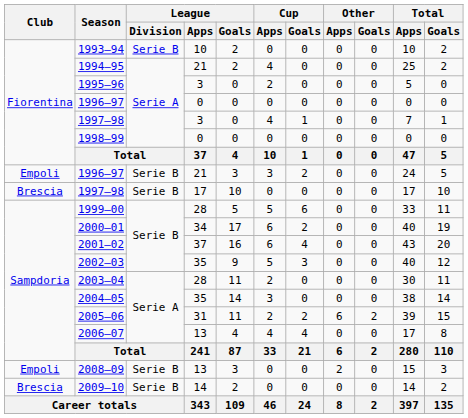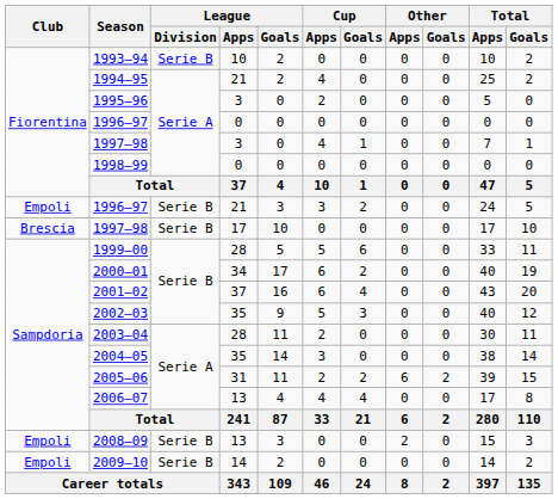 <table class="wikitable" style="text-align:center">
 <tr>
 <th rowspan="2">Club</th>
 <th rowspan="2">Season</th>
 <th colspan="3">League</th>
 <th colspan="2">Cup</th>
 <th colspan="2">Other</th>
 <th colspan="2">Total</th>
 </tr>
 <tr>
 <th>Division</th>
 <th>Apps</th>
 <th>Goals</th>
 <th>Apps</th>
 <th>Goals</th>
 <th>Apps</th>
 <th>Goals</th>
 <th>Apps</th>
 <th>Goals</th>
 </tr>
 <tr>
 <td rowspan="7"><a href='#'>Fiorentina</a></td>
 <td><a href='#'>1993–94</a></td>
 <td><a href='#'>Serie B</a></td>
 <td>10</td>
 <td>2</td>
 <td>0</td>
 <td>0</td>
 <td>0</td>
 <td>0</td>
 <td>10</td>
 <td>2</td>
 </tr>
 <tr>
 <td><a href='#'>1994–95</a></td>
 <td rowspan="5"><a href='#'>Serie A</a></td>
 <td>21</td>
 <td>2</td>
 <td>4</td>
 <td>0</td>
 <td>0</td>
 <td>0</td>
 <td>25</td>
 <td>2</td>
 </tr>
 <tr>
 <td><a href='#'>1995–96</a></td>
 <td>3</td>
 <td>0</td>
 <td>2</td>
 <td>0</td>
 <td>0</td>
 <td>0</td>
 <td>5</td>
 <td>0</td>
 </tr>
 <tr>
 <td><a href='#'>1996–97</a></td>
 <td>0</td>
 <td>0</td>
 <td>0</td>
 <td>0</td>
 <td>0</td>
 <td>0</td>
 <td>0</td>
 <td>0</td>
 </tr>
 <tr>
 <td><a href='#'>1997–98</a></td>
 <td>3</td>
 <td>0</td>
 <td>4</td>
 <td>1</td>
 <td>0</td>
 <td>0</td>
 <td>7</td>
 <td>1</td>
 </tr>
 <tr>
 <td><a href='#'>1998–99</a></td>
 <td>0</td>
 <td>0</td>
 <td>0</td>
 <td>0</td>
 <td>0</td>
 <td>0</td>
 <td>0</td>
 <td>0</td>
 </tr>
 <tr>
 <th colspan="2">Total</th>
 <th>37</th>
 <th>4</th>
 <th>10</th>
 <th>1</th>
 <th>0</th>
 <th>0</th>
 <th>47</th>
 <th>5</th>
 </tr>
 <tr>
 <td><a href='#'>Empoli</a></td>
 <td><a href='#'>1996–97</a></td>
 <td>Serie B</td>
 <td>21</td>
 <td>3</td>
 <td>3</td>
 <td>2</td>
 <td>0</td>
 <td>0</td>
 <td>24</td>
 <td>5</td>
 </tr>
 <tr>
 <td><a href='#'>Brescia</a></td>
 <td><a href='#'>1997–98</a></td>
 <td>Serie B</td>
 <td>17</td>
 <td>10</td>
 <td>0</td>
 <td>0</td>
 <td>0</td>
 <td>0</td>
 <td>17</td>
 <td>10</td>
 </tr>
 <tr>
 <td rowspan="9"><a href='#'>Sampdoria</a></td>
 <td><a href='#'>1999–00</a></td>
 <td rowspan="4">Serie B</td>
 <td>28</td>
 <td>5</td>
 <td>5</td>
 <td>6</td>
 <td>0</td>
 <td>0</td>
 <td>33</td>
 <td>11</td>
 </tr>
 <tr>
 <td><a href='#'>2000–01</a></td>
 <td>34</td>
 <td>17</td>
 <td>6</td>
 <td>2</td>
 <td>0</td>
 <td>0</td>
 <td>40</td>
 <td>19</td>
 </tr>
 <tr>
 <td><a href='#'>2001–02</a></td>
 <td>37</td>
 <td>16</td>
 <td>6</td>
 <td>4</td>
 <td>0</td>
 <td>0</td>
 <td>43</td>
 <td>20</td>
 </tr>
 <tr>
 <td><a href='#'>2002–03</a></td>
 <td>35</td>
 <td>9</td>
 <td>5</td>
 <td>3</td>
 <td>0</td>
 <td>0</td>
 <td>40</td>
 <td>12</td>
 </tr>
 <tr>
 <td><a href='#'>2003–04</a></td>
 <td rowspan="4">Serie A</td>
 <td>28</td>
 <td>11</td>
 <td>2</td>
 <td>0</td>
 <td>0</td>
 <td>0</td>
 <td>30</td>
 <td>11</td>
 </tr>
 <tr>
 <td><a href='#'>2004–05</a></td>
 <td>35</td>
 <td>14</td>
 <td>3</td>
 <td>0</td>
 <td>0</td>
 <td>0</td>
 <td>38</td>
 <td>14</td>
 </tr>
 <tr>
 <td><a href='#'>2005–06</a></td>
 <td>31</td>
 <td>11</td>
 <td>2</td>
 <td>2</td>
 <td>6</td>
 <td>2</td>
 <td>39</td>
 <td>15</td>
 </tr>
 <tr>
 <td><a href='#'>2006–07</a></td>
 <td>13</td>
 <td>4</td>
 <td>4</td>
 <td>4</td>
 <td>0</td>
 <td>0</td>
 <td>17</td>
 <td>8</td>
 </tr>
 <tr>
 <th colspan="2">Total</th>
 <th>241</th>
 <th>87</th>
 <th>33</th>
 <th>21</th>
 <th>6</th>
 <th>2</th>
 <th>280</th>
 <th>110</th>
 </tr>
 <tr>
 <td><a href='#'>Empoli</a></td>
 <td><a href='#'>2008–09</a></td>
 <td>Serie B</td>
 <td>13</td>
 <td>3</td>
 <td>0</td>
 <td>0</td>
 <td>2</td>
 <td>0</td>
 <td>15</td>
 <td>3</td>
 </tr>
 <tr>
-<td><a href='#'>Brescia</a></td>
+<td><a href='#'>Empoli</a></td>
 <td><a href='#'>2009–10</a></td>
 <td>Serie B</td>
 <td>14</td>
 <td>2</td>
 <td>0</td>
 <td>0</td>
 <td>0</td>
 <td>0</td>
 <td>14</td>
 <td>2</td>
 </tr>
 <tr>
 <th colspan="3">Career totals</th>
 <th>343</th>
 <th>109</th>
 <th>46</th>
 <th>24</th>
 <th>8</th>
 <th>2</th>
 <th>397</th>
 <th>135</th>
 </tr>
 </table>
